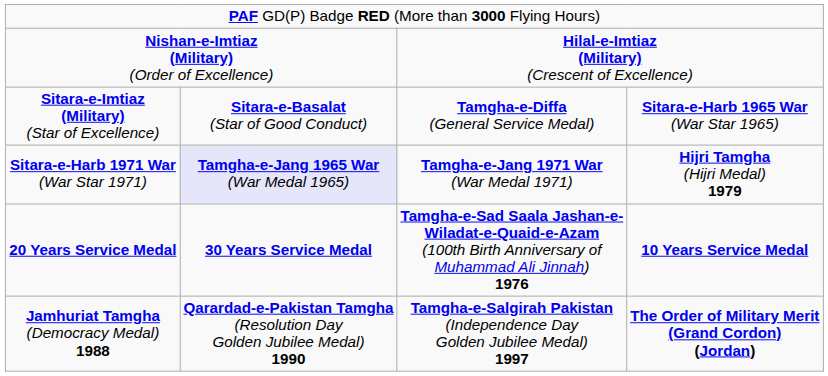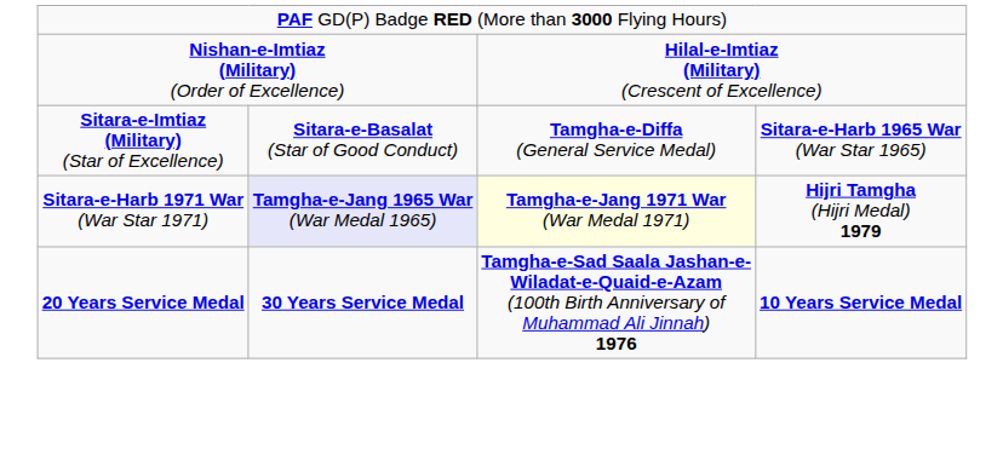 <table class="wikitable" style="margin:1em auto; text-align:center;">
 <tr>
 <td colspan="4"><strong><a href='#'>PAF</a></strong> GD(P) Badge <strong>RED</strong> (More than <strong>3000</strong> Flying Hours)</td>
 </tr>
 <tr>
 <td colspan="2"><strong><a href='#'>Nishan-e-Imtiaz</a></strong><br><strong><a href='#'>(Military)</a></strong><br><em>(Order of Excellence)</em></td>
 <td colspan="2"><a href='#'><strong>Hilal-e-Imtiaz</strong></a><br><strong><a href='#'>(Military)</a></strong><br><em>(Crescent of Excellence)</em></td>
 </tr>
 <tr>
 <td><strong><a href='#'>Sitara-e-Imtiaz</a></strong><br><strong><a href='#'>(Military)</a></strong><br><em>(Star of Excellence)</em></td>
 <td><strong><a href='#'>Sitara-e-Basalat</a></strong><br><em>(Star of Good Conduct)</em></td>
 <td><strong><a href='#'>Tamgha-e-Diffa</a></strong><br><em>(General Service Medal)</em></td>
 <td><strong><a href='#'>Sitara-e-Harb 1965 War</a></strong><br><em>(War Star 1965)</em></td>
 </tr>
 <tr>
 <td><strong><a href='#'>Sitara-e-Harb 1971 War</a></strong><br><em>(War Star 1971)</em></td>
 <td style="background: lavender;"><strong><a href='#'>Tamgha-e-Jang 1965 War</a></strong><br><em>(War Medal 1965)</em></td>
-<td><strong><a href='#'>Tamgha-e-Jang 1971 War</a></strong><br><em>(War Medal 1971)</em></td>
+<td style="background: lightyellow;"><strong><a href='#'>Tamgha-e-Jang 1971 War</a></strong><br><em>(War Medal 1971)</em></td>
 <td><strong><a href='#'>Hijri Tamgha</a></strong><br><em>(Hijri Medal)</em><br><strong>1979</strong></td>
 </tr>
 <tr>
 <td><strong><a href='#'>20 Years Service Medal</a></strong></td>
 <td><strong><a href='#'>30 Years Service Medal</a></strong></td>
 <td><strong><a href='#'>Tamgha-e-Sad Saala Jashan-e-</a></strong><br><strong><a href='#'>Wiladat-e-Quaid-e-Azam</a></strong><br><em>(100th Birth Anniversary of</em><br><em><a href='#'>Muhammad Ali Jinnah</a>)</em><br><strong>1976</strong></td>
 <td><strong><a href='#'>10 Years Service Medal</a></strong></td>
 </tr>
-<tr>
-<td><strong><a href='#'>Jamhuriat Tamgha</a></strong><br><em>(Democracy Medal)</em><br><strong>1988</strong></td>
-<td><strong><a href='#'>Qarardad-e-Pakistan Tamgha</a></strong><br><em>(Resolution Day</em><br><em>Golden Jubilee Medal)</em><br><strong>1990</strong></td>
-<td><strong><a href='#'>Tamgha-e-Salgirah Pakistan</a></strong><br><em>(Independence Day</em><br><em>Golden Jubilee Medal)</em><br><strong>1997</strong></td>
-<td><strong><a href='#'>The Order of Military Merit</a></strong><br><a href='#'><strong>(Grand Cordon)</strong></a><br><strong>(<a href='#'>Jordan</a>)</strong></td>
-</tr>
 </table>
